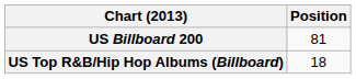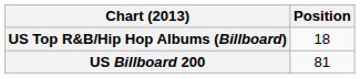 <table class="wikitable plainrowheaders" style="text-align:center">
 <tr>
 <th scope="col">Chart (2013)</th>
 <th scope="col">Position</th>
 </tr>
 <tr>
+<th scope="row">US Top R&B/Hip Hop Albums (<em>Billboard</em>)</th>
+<td style="text-align:center;">18</td>
+</tr>
+<tr>
 <th scope="row">US <em>Billboard</em> 200</th>
 <td style="text-align:center;">81</td>
 </tr>
-<tr>
-<th scope="row">US Top R&B/Hip Hop Albums (<em>Billboard</em>)</th>
-<td style="text-align:center;">18</td>
-</tr>
 </table>
